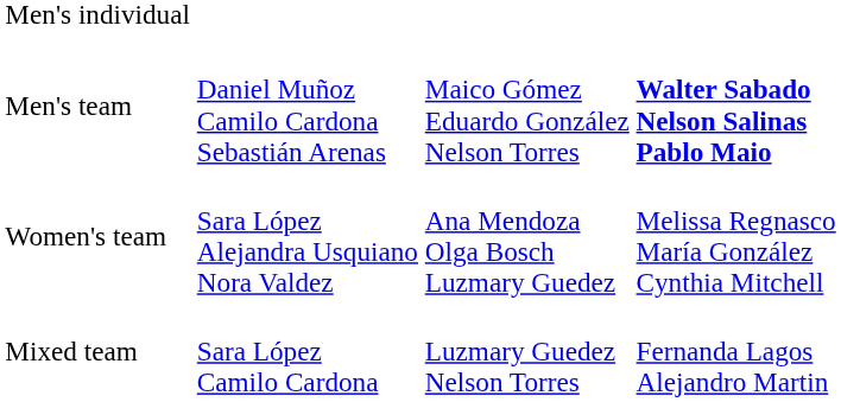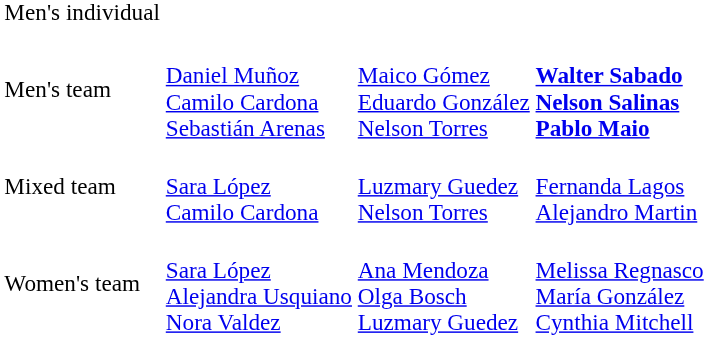 <table>
 <tr>
 <td>Men's individual</td>
 <td></td>
 <td></td>
 <td></td>
 </tr>
 <tr>
 <td></td>
 <td></td>
 <td></td>
 <td></td>
 </tr>
 <tr>
 <td>Men's team</td>
 <td><br><a href='#'>Daniel Muñoz</a><br><a href='#'>Camilo Cardona</a><br><a href='#'>Sebastián Arenas</a></td>
 <td><br><a href='#'>Maico Gómez</a><br><a href='#'>Eduardo González</a><br><a href='#'>Nelson Torres</a></td>
 <td><strong><br><a href='#'>Walter Sabado</a><br><a href='#'>Nelson Salinas</a><br><a href='#'>Pablo Maio</a></strong></td>
 </tr>
 <tr>
+<td>Mixed team</td>
+<td><br><a href='#'>Sara López</a><br><a href='#'>Camilo Cardona</a></td>
+<td><br><a href='#'>Luzmary Guedez</a><br><a href='#'>Nelson Torres</a></td>
+<td><br><a href='#'>Fernanda Lagos</a><br><a href='#'>Alejandro Martin</a></td>
+</tr>
+<tr>
 <td>Women's team</td>
 <td><br><a href='#'>Sara López</a><br><a href='#'>Alejandra Usquiano</a><br><a href='#'>Nora Valdez</a></td>
 <td><br><a href='#'>Ana Mendoza</a><br><a href='#'>Olga Bosch</a><br><a href='#'>Luzmary Guedez</a></td>
 <td><br><a href='#'>Melissa Regnasco</a><br><a href='#'>María González</a><br><a href='#'>Cynthia Mitchell</a></td>
 </tr>
-<tr>
-<td>Mixed team</td>
-<td><br><a href='#'>Sara López</a><br><a href='#'>Camilo Cardona</a></td>
-<td><br><a href='#'>Luzmary Guedez</a><br><a href='#'>Nelson Torres</a></td>
-<td><br><a href='#'>Fernanda Lagos</a><br><a href='#'>Alejandro Martin</a></td>
-</tr>
 </table>
